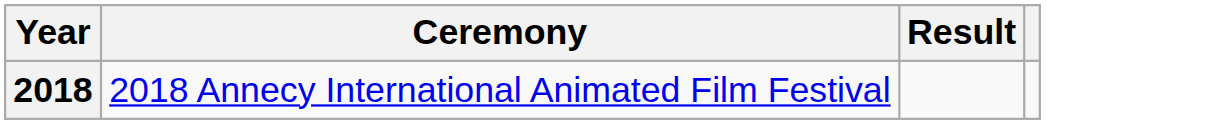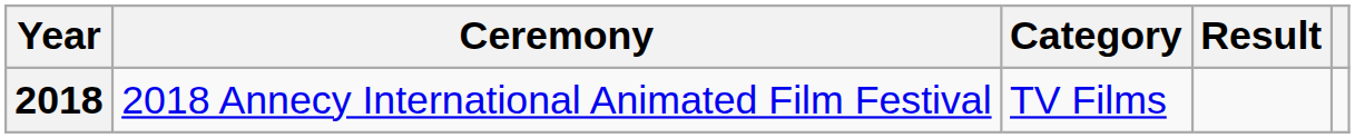 <table class="wikitable">
 <tr>
 <th>Year</th>
 <th>Ceremony</th>
+<th>Category</th>
 <th>Result</th>
 <th></th>
 </tr>
 <tr>
 <th rowspan="1">2018</th>
 <td><a href='#'> 2018 Annecy International Animated Film Festival</a></td>
+<td><a href='#'>TV Films</a></td>
 <td></td>
 <td align="center"></td>
 </tr>
 </table>
